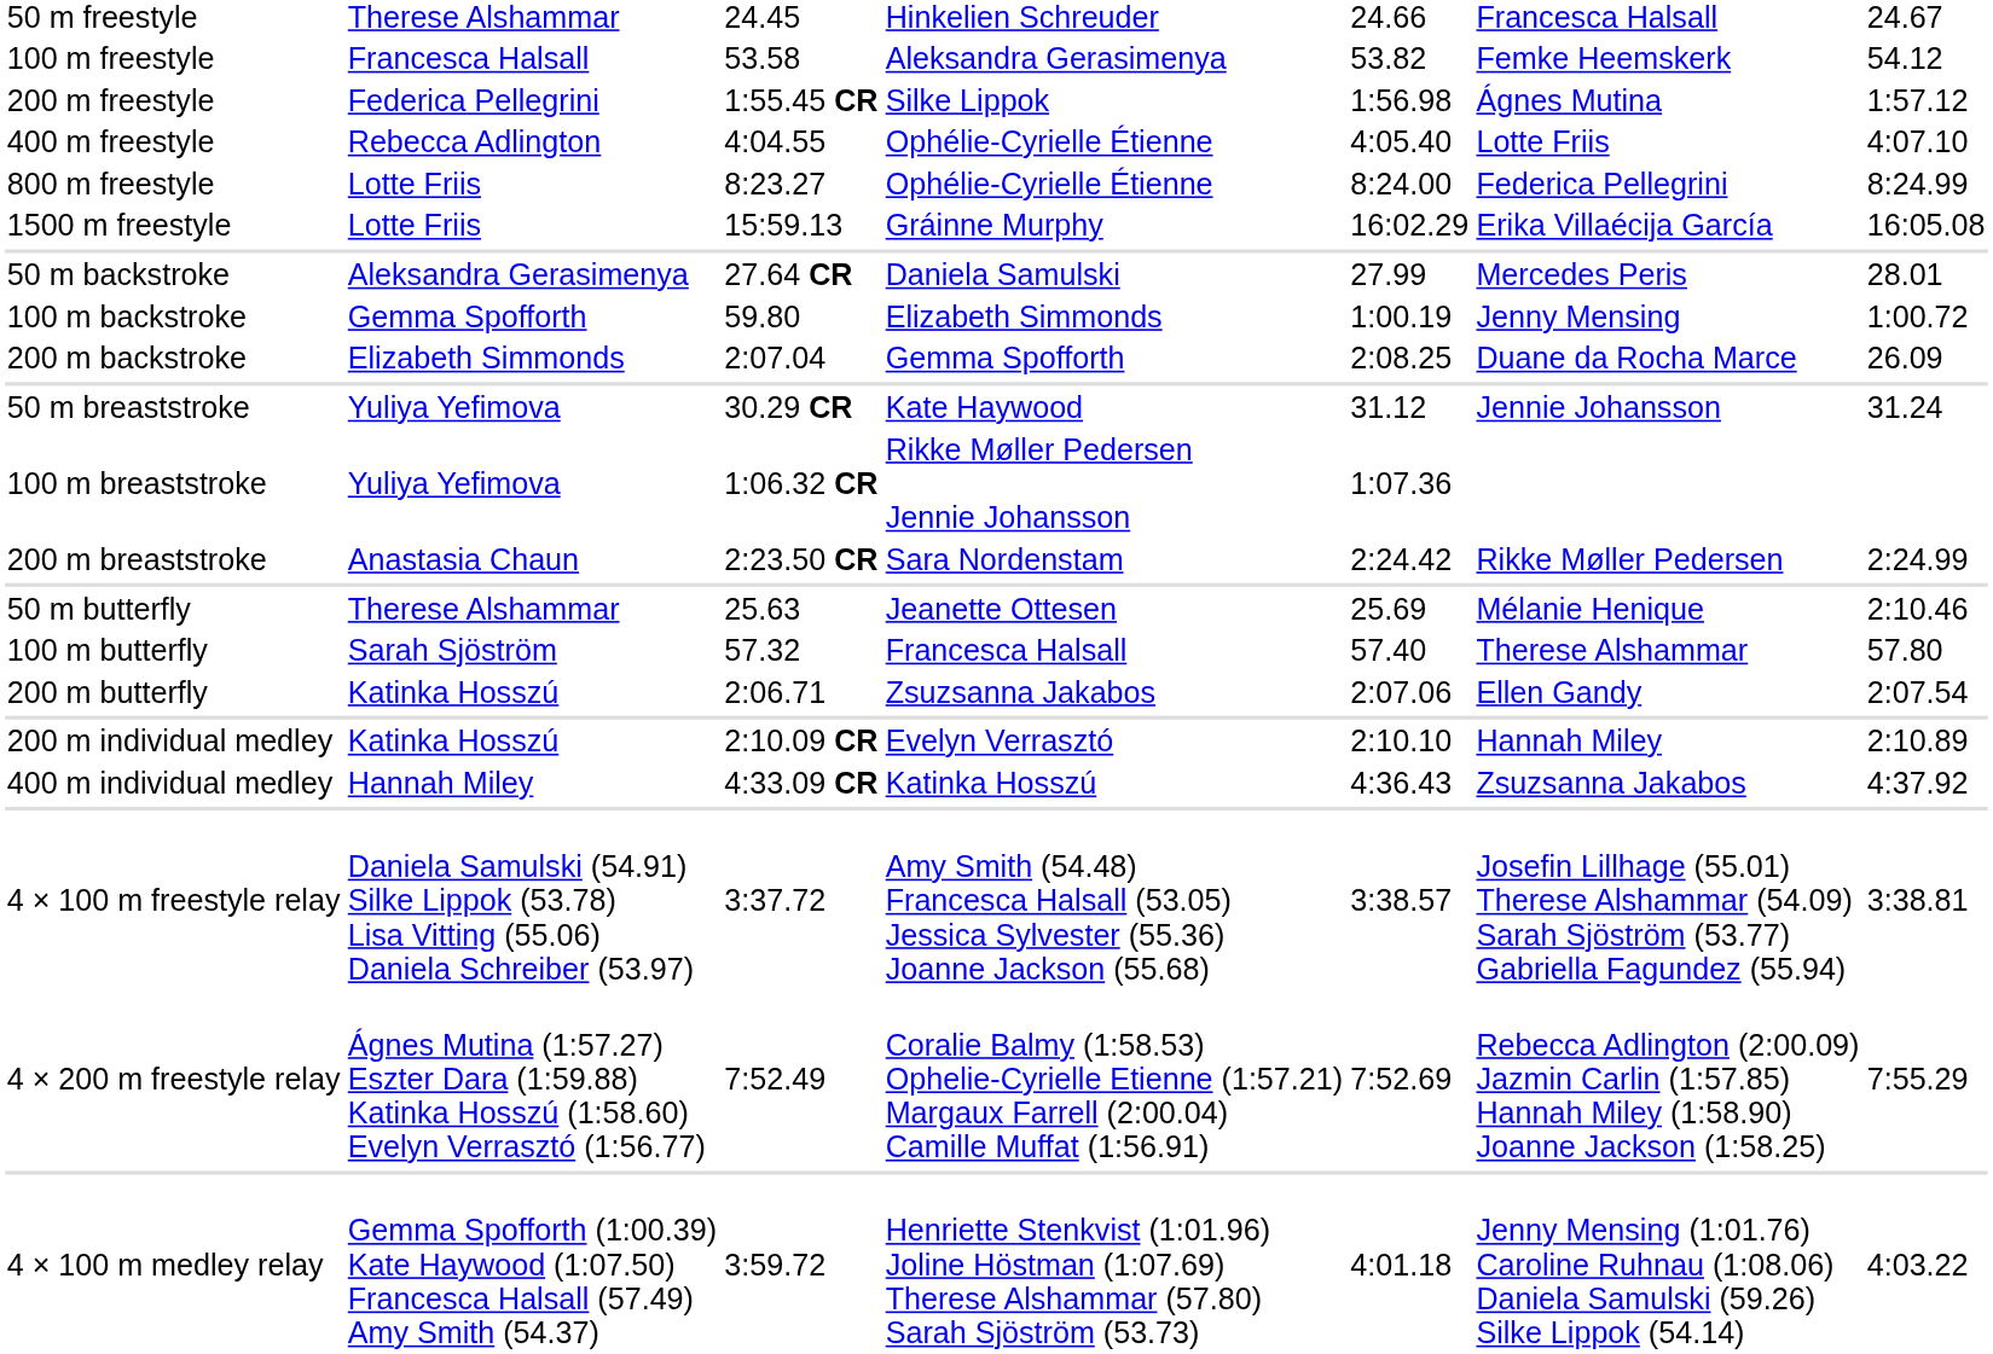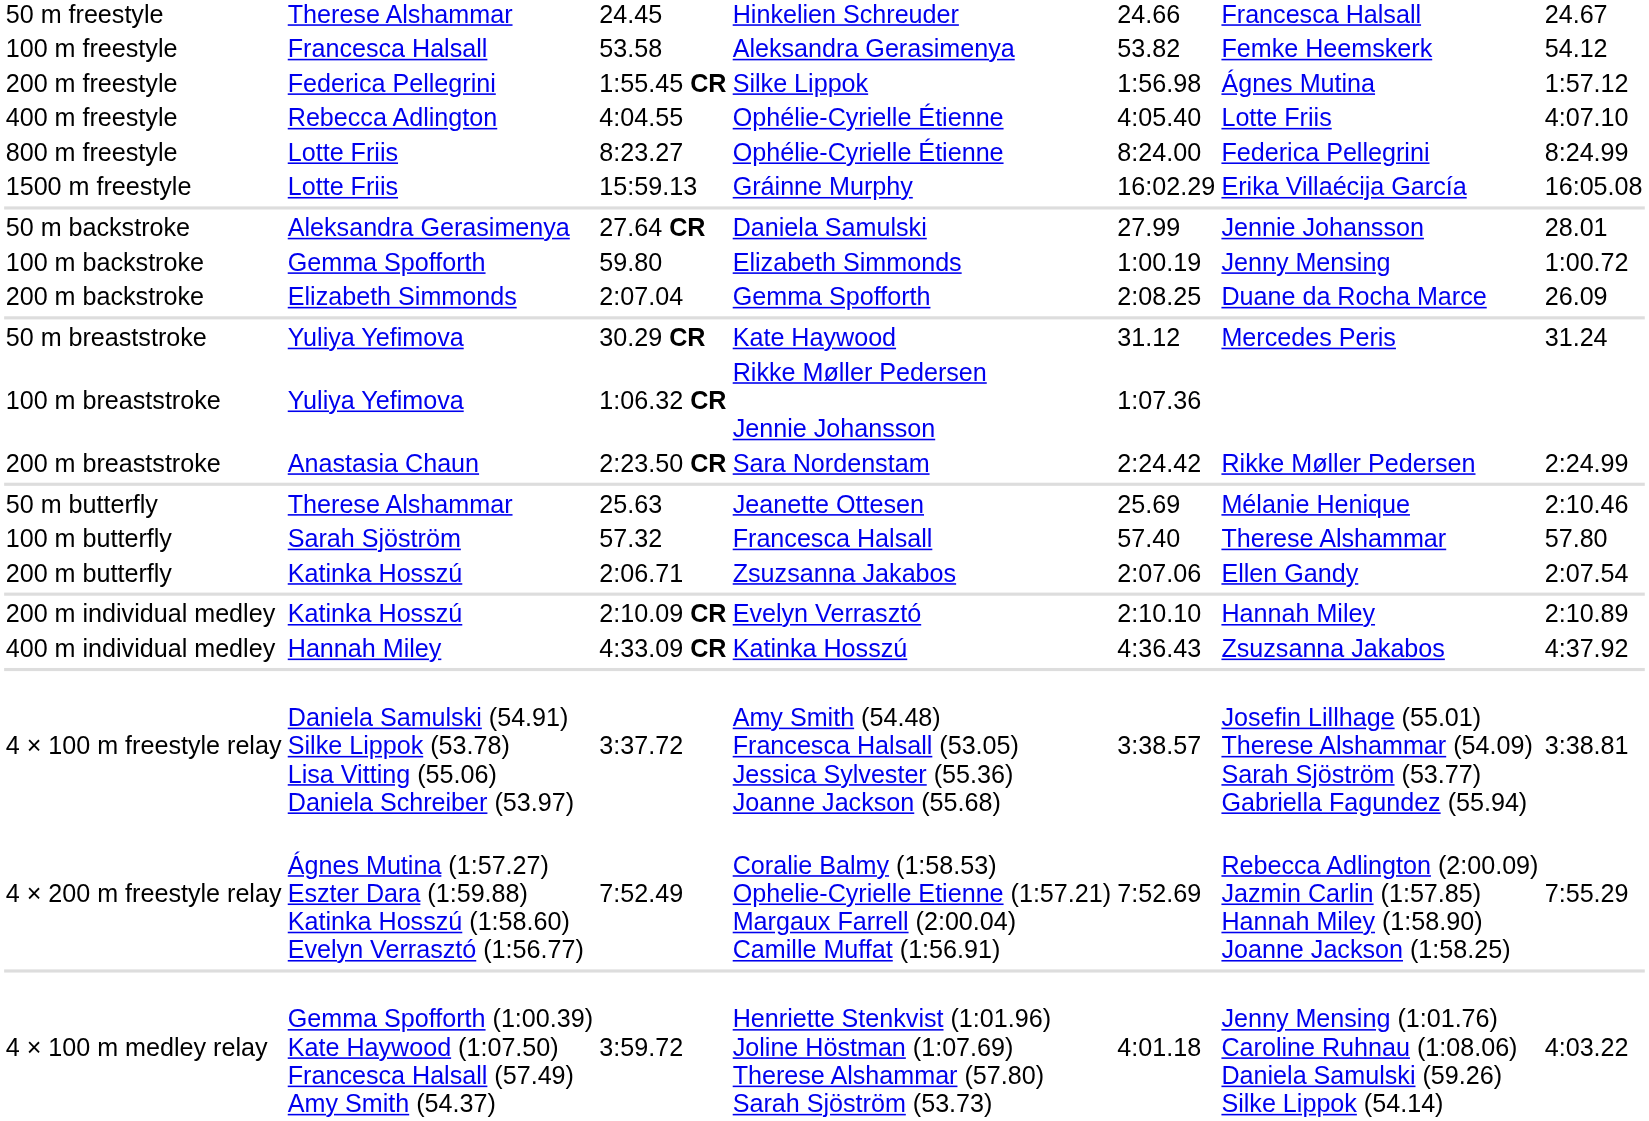 <table>
 <tr>
 <td>50 m freestyle</td>
 <td><a href='#'>Therese Alshammar</a><br></td>
 <td>24.45</td>
 <td><a href='#'>Hinkelien Schreuder</a><br></td>
 <td>24.66</td>
 <td><a href='#'>Francesca Halsall</a><br></td>
 <td>24.67</td>
 </tr>
 <tr>
 <td>100 m freestyle</td>
 <td><a href='#'>Francesca Halsall</a><br></td>
 <td>53.58</td>
 <td><a href='#'>Aleksandra Gerasimenya</a><br></td>
 <td>53.82</td>
 <td><a href='#'>Femke Heemskerk</a><br></td>
 <td>54.12</td>
 </tr>
 <tr>
 <td>200 m freestyle</td>
 <td><a href='#'>Federica Pellegrini</a><br></td>
 <td>1:55.45 <strong>CR</strong></td>
 <td><a href='#'>Silke Lippok</a><br></td>
 <td>1:56.98</td>
 <td><a href='#'>Ágnes Mutina</a><br></td>
 <td>1:57.12</td>
 </tr>
 <tr>
 <td>400 m freestyle</td>
 <td><a href='#'>Rebecca Adlington</a><br></td>
 <td>4:04.55</td>
 <td><a href='#'>Ophélie-Cyrielle Étienne</a><br></td>
 <td>4:05.40</td>
 <td><a href='#'>Lotte Friis</a><br></td>
 <td>4:07.10</td>
 </tr>
 <tr>
 <td>800 m freestyle</td>
 <td><a href='#'>Lotte Friis</a><br></td>
 <td>8:23.27</td>
 <td><a href='#'>Ophélie-Cyrielle Étienne</a><br></td>
 <td>8:24.00</td>
 <td><a href='#'>Federica Pellegrini</a><br></td>
 <td>8:24.99</td>
 </tr>
 <tr>
 <td>1500 m freestyle</td>
 <td><a href='#'>Lotte Friis</a><br></td>
 <td>15:59.13</td>
 <td><a href='#'>Gráinne Murphy</a><br></td>
 <td>16:02.29</td>
 <td><a href='#'>Erika Villaécija García</a><br></td>
 <td>16:05.08</td>
 </tr>
 <tr bgcolor=#DDDDDD>
 <td colspan=7></td>
 </tr>
 <tr>
 <td>50 m backstroke</td>
 <td><a href='#'>Aleksandra Gerasimenya</a><br></td>
 <td>27.64 <strong>CR</strong></td>
 <td><a href='#'>Daniela Samulski</a><br></td>
 <td>27.99</td>
-<td><a href='#'>Mercedes Peris</a><br></td>
+<td><a href='#'>Jennie Johansson</a><br></td>
 <td>28.01</td>
 </tr>
 <tr>
 <td>100 m backstroke</td>
 <td><a href='#'>Gemma Spofforth</a><br></td>
 <td>59.80</td>
 <td><a href='#'>Elizabeth Simmonds</a><br></td>
 <td>1:00.19</td>
 <td><a href='#'>Jenny Mensing</a><br></td>
 <td>1:00.72</td>
 </tr>
 <tr>
 <td>200 m backstroke</td>
 <td><a href='#'>Elizabeth Simmonds</a><br></td>
 <td>2:07.04</td>
 <td><a href='#'>Gemma Spofforth</a><br></td>
 <td>2:08.25</td>
 <td><a href='#'>Duane da Rocha Marce</a><br></td>
 <td>26.09</td>
 </tr>
 <tr bgcolor=#DDDDDD>
 <td colspan=7></td>
 </tr>
 <tr>
 <td>50 m breaststroke</td>
 <td><a href='#'>Yuliya Yefimova</a><br></td>
 <td>30.29 <strong>CR</strong></td>
 <td><a href='#'>Kate Haywood</a><br></td>
 <td>31.12</td>
-<td><a href='#'>Jennie Johansson</a><br></td>
+<td><a href='#'>Mercedes Peris</a><br></td>
 <td>31.24</td>
 </tr>
 <tr>
 <td>100 m breaststroke</td>
 <td><a href='#'>Yuliya Yefimova</a><br></td>
 <td>1:06.32 <strong>CR</strong></td>
 <td><a href='#'>Rikke Møller Pedersen</a><br><br><a href='#'>Jennie Johansson</a><br></td>
 <td>1:07.36</td>
 <td></td>
 <td></td>
 </tr>
 <tr>
 <td>200 m breaststroke</td>
 <td><a href='#'>Anastasia Chaun</a><br></td>
 <td>2:23.50 <strong>CR</strong></td>
 <td><a href='#'>Sara Nordenstam</a><br></td>
 <td>2:24.42</td>
 <td><a href='#'>Rikke Møller Pedersen</a><br></td>
 <td>2:24.99</td>
 </tr>
 <tr bgcolor=#DDDDDD>
 <td colspan=7></td>
 </tr>
 <tr>
 <td>50 m butterfly</td>
 <td><a href='#'>Therese Alshammar</a><br></td>
 <td>25.63</td>
 <td><a href='#'>Jeanette Ottesen</a><br></td>
 <td>25.69</td>
 <td><a href='#'>Mélanie Henique</a><br></td>
 <td>2:10.46</td>
 </tr>
 <tr>
 <td>100 m butterfly</td>
 <td><a href='#'>Sarah Sjöström</a><br></td>
 <td>57.32</td>
 <td><a href='#'>Francesca Halsall</a><br></td>
 <td>57.40</td>
 <td><a href='#'>Therese Alshammar</a><br></td>
 <td>57.80</td>
 </tr>
 <tr>
 <td>200 m butterfly</td>
 <td><a href='#'>Katinka Hosszú</a><br></td>
 <td>2:06.71</td>
 <td><a href='#'>Zsuzsanna Jakabos</a><br></td>
 <td>2:07.06</td>
 <td><a href='#'>Ellen Gandy</a><br></td>
 <td>2:07.54</td>
 </tr>
 <tr bgcolor=#DDDDDD>
 <td colspan=7></td>
 </tr>
 <tr>
 <td>200 m individual medley</td>
 <td><a href='#'>Katinka Hosszú</a><br></td>
 <td>2:10.09 <strong>CR</strong></td>
 <td><a href='#'>Evelyn Verrasztó</a><br></td>
 <td>2:10.10</td>
 <td><a href='#'>Hannah Miley</a><br></td>
 <td>2:10.89</td>
 </tr>
 <tr>
 <td>400 m individual medley</td>
 <td><a href='#'>Hannah Miley</a><br></td>
 <td>4:33.09 <strong>CR</strong></td>
 <td><a href='#'>Katinka Hosszú</a><br></td>
 <td>4:36.43</td>
 <td><a href='#'>Zsuzsanna Jakabos</a><br></td>
 <td>4:37.92</td>
 </tr>
 <tr bgcolor=#DDDDDD>
 <td colspan=7></td>
 </tr>
 <tr>
 <td>4 × 100 m freestyle relay</td>
 <td valign=top><br><a href='#'>Daniela Samulski</a> (54.91)<br><a href='#'>Silke Lippok</a> (53.78)<br><a href='#'>Lisa Vitting</a> (55.06)<br><a href='#'>Daniela Schreiber</a> (53.97)</td>
 <td>3:37.72</td>
 <td valign=top><br><a href='#'>Amy Smith</a> (54.48)<br><a href='#'>Francesca Halsall</a> (53.05)<br><a href='#'>Jessica Sylvester</a> (55.36)<br><a href='#'>Joanne Jackson</a> (55.68)</td>
 <td>3:38.57</td>
 <td valign=top><br><a href='#'>Josefin Lillhage</a> (55.01)<br><a href='#'>Therese Alshammar</a> (54.09)<br><a href='#'>Sarah Sjöström</a> (53.77)<br><a href='#'>Gabriella Fagundez</a> (55.94)</td>
 <td>3:38.81</td>
 </tr>
 <tr>
 <td>4 × 200 m freestyle relay</td>
 <td valign=top><br><a href='#'>Ágnes Mutina</a> (1:57.27)<br><a href='#'>Eszter Dara</a> (1:59.88)<br><a href='#'>Katinka Hosszú</a> (1:58.60)<br><a href='#'>Evelyn Verrasztó</a> (1:56.77)</td>
 <td>7:52.49</td>
 <td valign=top><br><a href='#'>Coralie Balmy</a> (1:58.53)<br><a href='#'>Ophelie-Cyrielle Etienne</a> (1:57.21)<br><a href='#'>Margaux Farrell</a> (2:00.04)<br><a href='#'>Camille Muffat</a> (1:56.91)</td>
 <td>7:52.69</td>
 <td valign=top><br><a href='#'>Rebecca Adlington</a> (2:00.09)<br><a href='#'>Jazmin Carlin</a> (1:57.85)<br><a href='#'>Hannah Miley</a> (1:58.90)<br><a href='#'>Joanne Jackson</a> (1:58.25)</td>
 <td>7:55.29</td>
 </tr>
 <tr bgcolor=#DDDDDD>
 <td colspan=7></td>
 </tr>
 <tr>
 <td>4 × 100 m medley relay</td>
 <td valign=top><br><a href='#'>Gemma Spofforth</a> (1:00.39)<br><a href='#'>Kate Haywood</a> (1:07.50)<br><a href='#'>Francesca Halsall</a> (57.49)<br><a href='#'>Amy Smith</a> (54.37)</td>
 <td>3:59.72</td>
 <td valign=top><br><a href='#'>Henriette Stenkvist</a> (1:01.96)<br><a href='#'>Joline Höstman</a> (1:07.69)<br><a href='#'>Therese Alshammar</a> (57.80)<br><a href='#'>Sarah Sjöström</a> (53.73)</td>
 <td>4:01.18</td>
 <td valign=top><br><a href='#'>Jenny Mensing</a> (1:01.76)<br><a href='#'>Caroline Ruhnau</a> (1:08.06)<br><a href='#'>Daniela Samulski</a> (59.26)<br><a href='#'>Silke Lippok</a> (54.14)</td>
 <td>4:03.22</td>
 </tr>
 </table>
